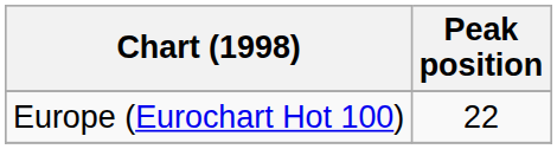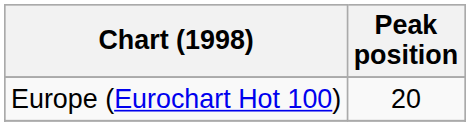 <table class="wikitable sortable">
 <tr>
 <th>Chart (1998)</th>
 <th>Peak<br>position</th>
 </tr>
 <tr>
 </tr>
 <tr>
 </tr>
 <tr>
 </tr>
 <tr>
 <td>Europe (<a href='#'>Eurochart Hot 100</a>)</td>
-<td align="center">22</td>
+<td align="center">20</td>
 </tr>
 <tr>
 </tr>
 <tr>
 </tr>
 <tr>
 </tr>
 <tr>
 </tr>
 <tr>
 </tr>
 <tr>
 </tr>
 <tr>
 </tr>
 <tr>
 </tr>
 <tr>
 </tr>
 <tr>
 </tr>
 <tr>
 </tr>
 </table>
